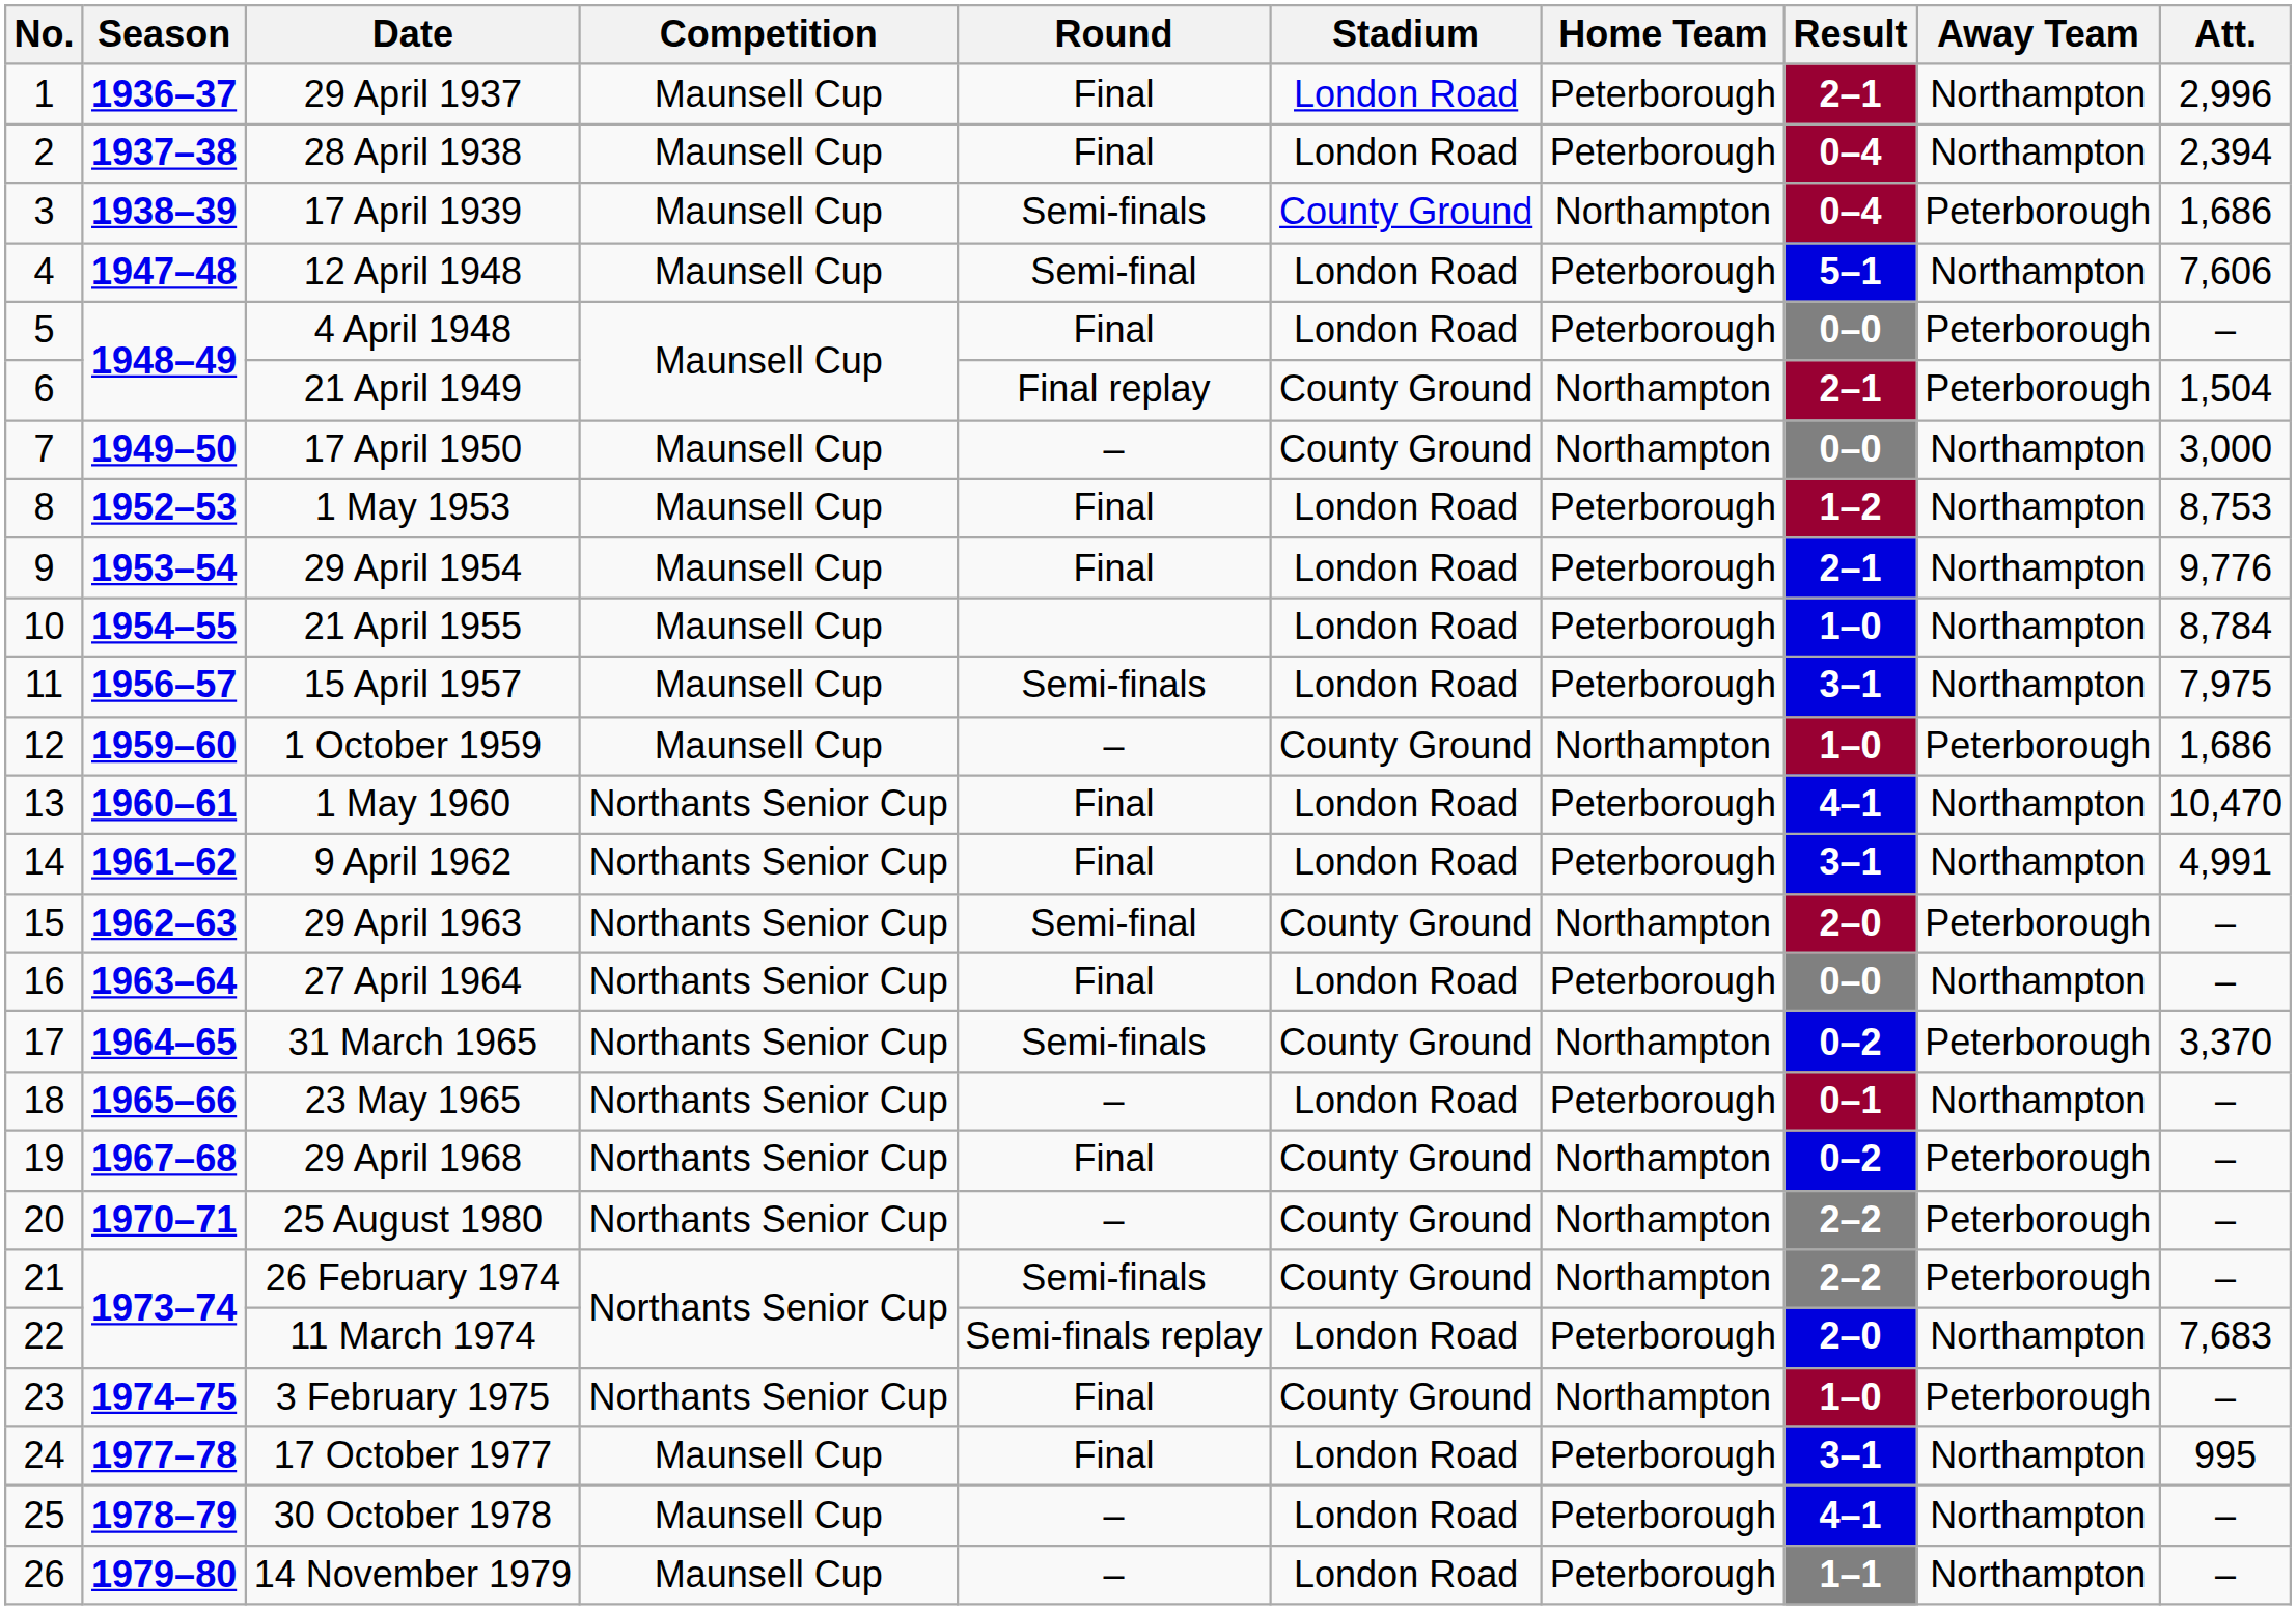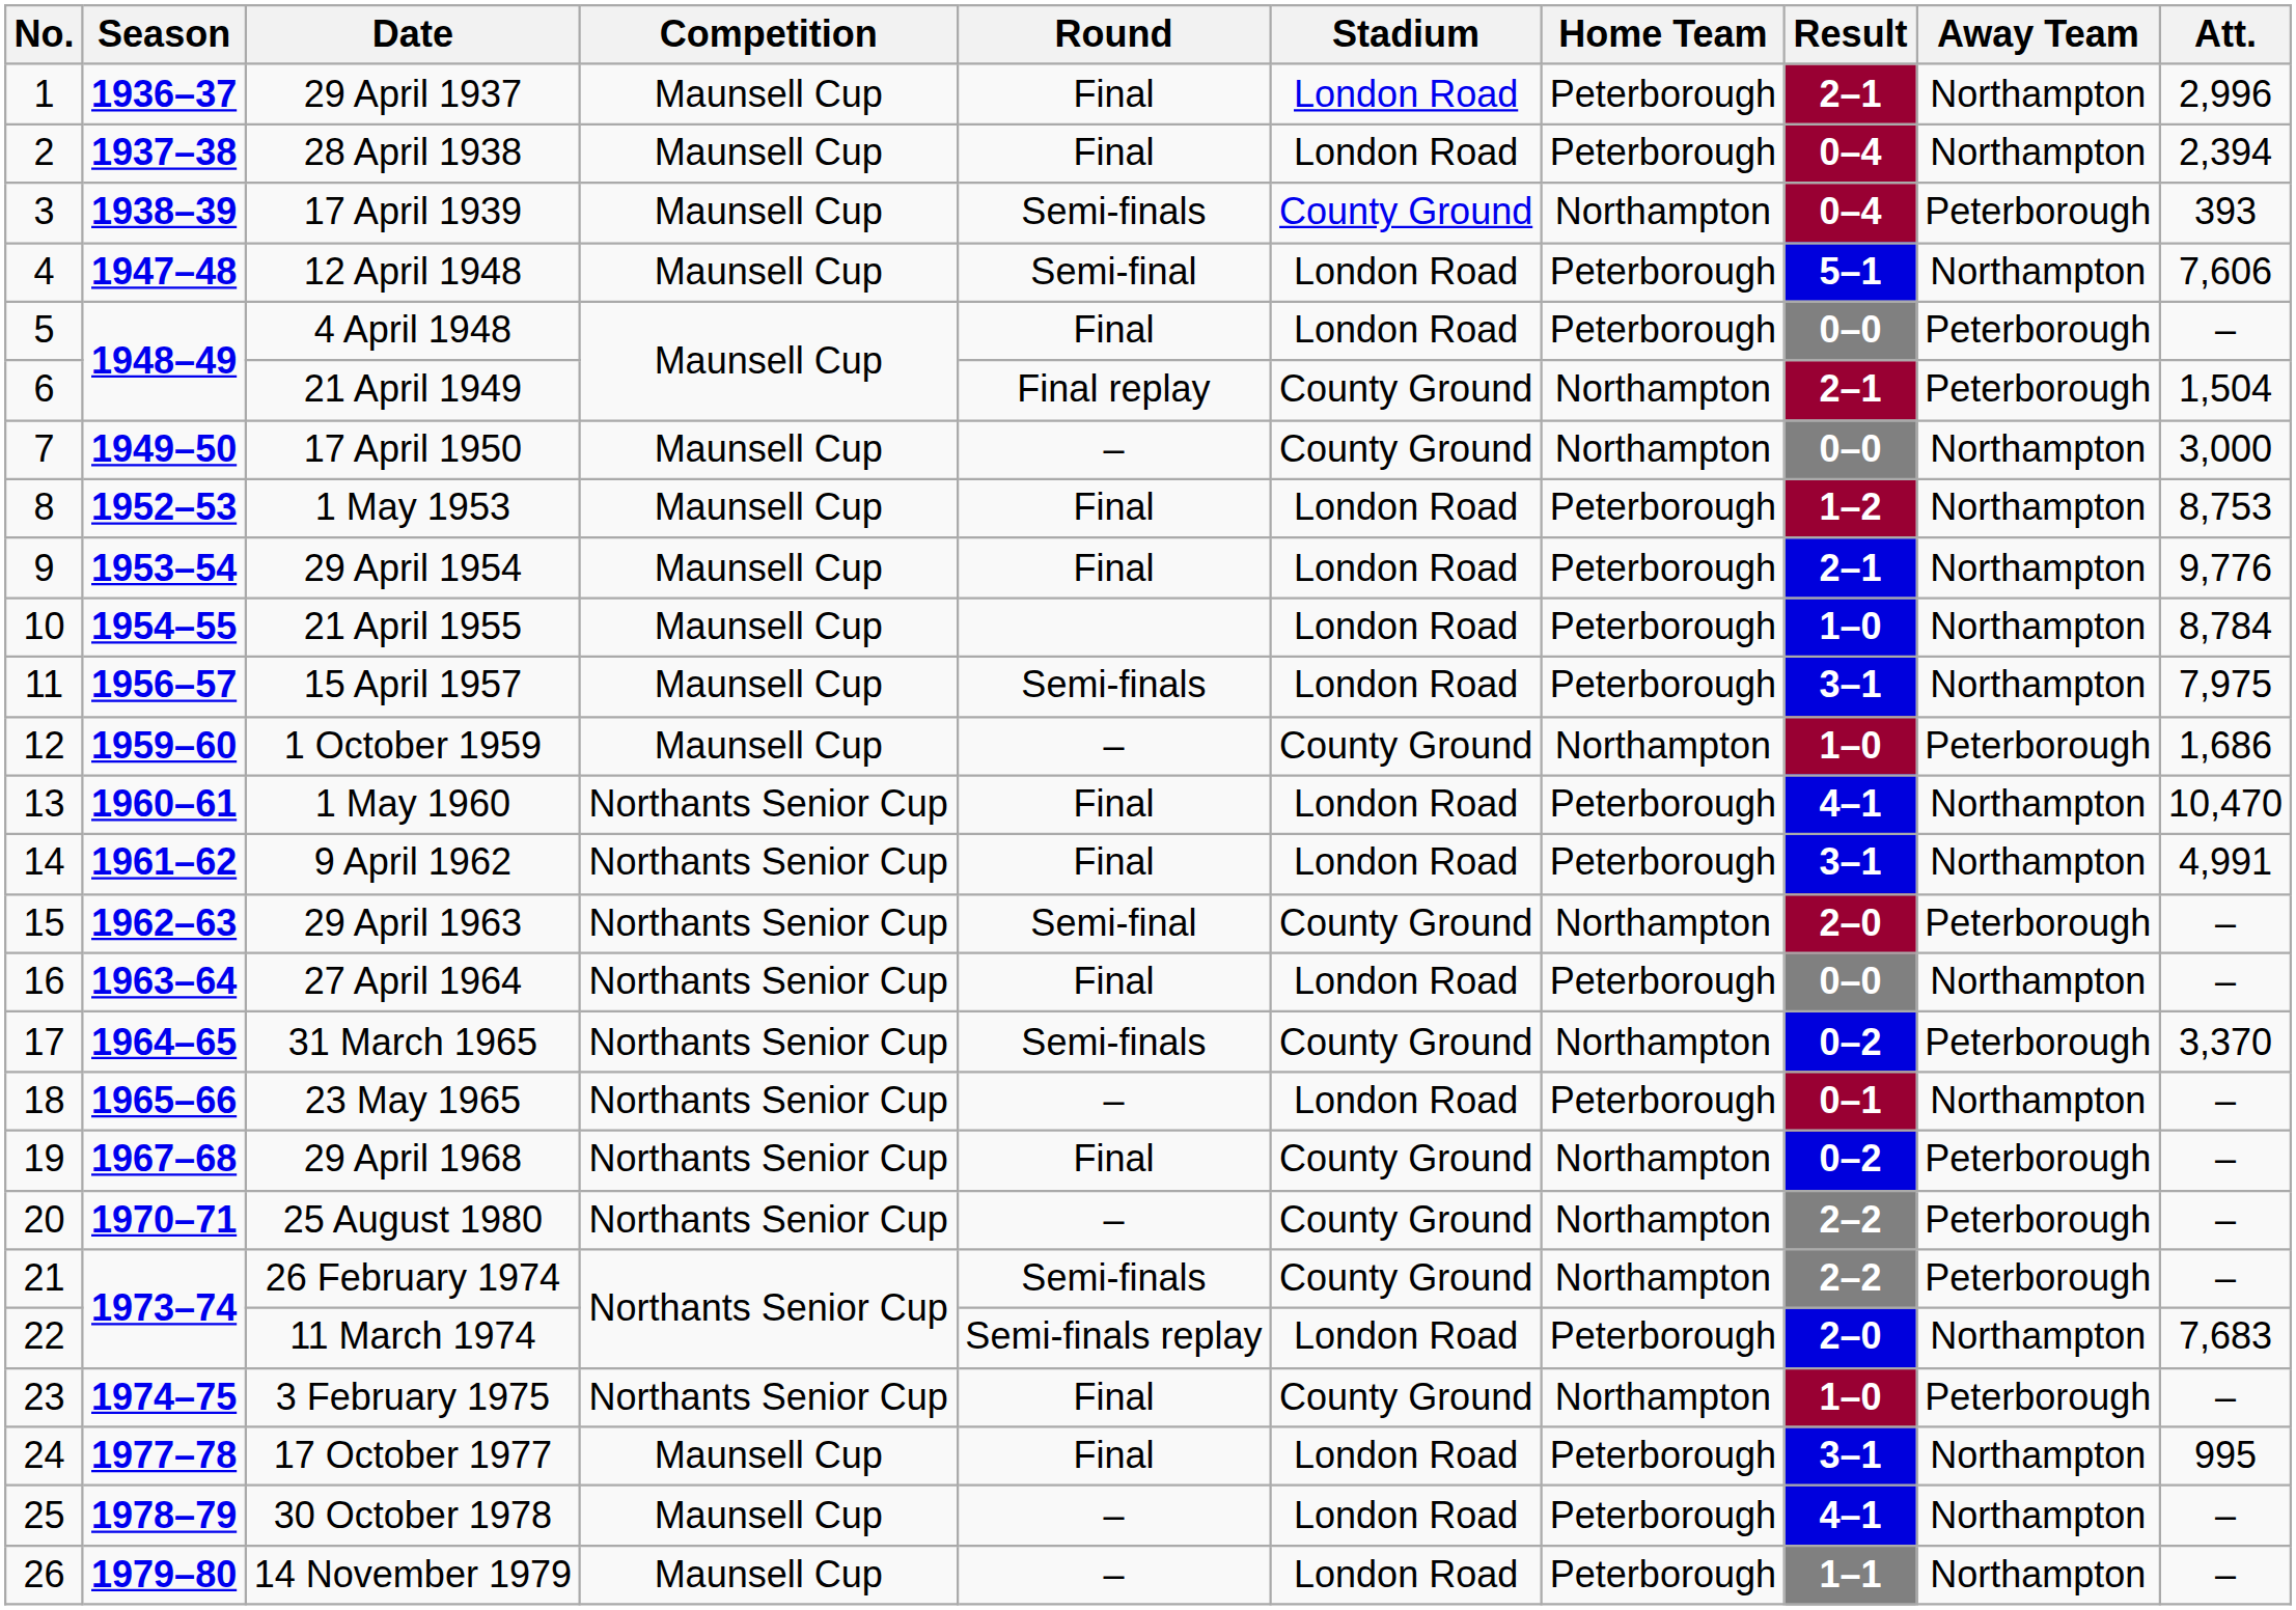 <table class="wikitable" style="text-align: center;">
 <tr>
 <th>No.</th>
 <th>Season</th>
 <th>Date</th>
 <th>Competition</th>
 <th>Round</th>
 <th>Stadium</th>
 <th>Home Team</th>
 <th>Result</th>
 <th>Away Team</th>
 <th>Att.</th>
 </tr>
 <tr>
 <td>1</td>
 <td><strong><a href='#'>1936–37</a></strong></td>
 <td>29 April 1937</td>
 <td>Maunsell Cup</td>
 <td>Final</td>
 <td><a href='#'>London Road</a></td>
 <td>Peterborough</td>
 <td style="background:#990033;color:white;"><strong>2–1</strong></td>
 <td>Northampton</td>
 <td>2,996</td>
 </tr>
 <tr>
 <td>2</td>
 <td><strong><a href='#'>1937–38</a></strong></td>
 <td>28 April 1938</td>
 <td>Maunsell Cup</td>
 <td>Final</td>
 <td>London Road</td>
 <td>Peterborough</td>
 <td style="background:#990033;color:white;"><strong>0–4</strong></td>
 <td>Northampton</td>
 <td>2,394</td>
 </tr>
 <tr>
 <td>3</td>
 <td><strong><a href='#'>1938–39</a></strong></td>
 <td>17 April 1939</td>
 <td>Maunsell Cup</td>
 <td>Semi-finals</td>
 <td><a href='#'>County Ground</a></td>
 <td>Northampton</td>
 <td style="background:#990033;color:white;"><strong>0–4</strong></td>
 <td>Peterborough</td>
-<td>1,686</td>
+<td>393</td>
 </tr>
 <tr>
 <td>4</td>
 <td><strong><a href='#'>1947–48</a></strong></td>
 <td>12 April 1948</td>
 <td>Maunsell Cup</td>
 <td>Semi-final</td>
 <td>London Road</td>
 <td>Peterborough</td>
 <td style="background:#0000dd;color:white;"><strong>5–1</strong></td>
 <td>Northampton</td>
 <td>7,606</td>
 </tr>
 <tr>
 <td>5</td>
 <td rowspan=2><strong><a href='#'>1948–49</a></strong></td>
 <td>4 April 1948</td>
 <td rowspan=2>Maunsell Cup</td>
 <td>Final</td>
 <td>London Road</td>
 <td>Peterborough</td>
 <td style="background:#808080;color:white;"><strong>0–0</strong></td>
 <td>Peterborough</td>
 <td>–</td>
 </tr>
 <tr>
 <td>6</td>
 <td>21 April 1949</td>
 <td>Final replay</td>
 <td>County Ground</td>
 <td>Northampton</td>
 <td style="background:#990033;color:white;"><strong>2–1</strong></td>
 <td>Peterborough</td>
 <td>1,504</td>
 </tr>
 <tr>
 <td>7</td>
 <td><strong><a href='#'>1949–50</a></strong></td>
 <td>17 April 1950</td>
 <td>Maunsell Cup</td>
 <td>–</td>
 <td>County Ground</td>
 <td>Northampton</td>
 <td style="background:#808080;color:white;"><strong>0–0</strong></td>
 <td>Northampton</td>
 <td>3,000</td>
 </tr>
 <tr>
 <td>8</td>
 <td><strong><a href='#'>1952–53</a></strong></td>
 <td>1 May 1953</td>
 <td>Maunsell Cup</td>
 <td>Final</td>
 <td>London Road</td>
 <td>Peterborough</td>
 <td style="background:#990033;color:white;"><strong>1–2</strong></td>
 <td>Northampton</td>
 <td>8,753</td>
 </tr>
 <tr>
 <td>9</td>
 <td><strong><a href='#'>1953–54</a></strong></td>
 <td>29 April 1954</td>
 <td>Maunsell Cup</td>
 <td>Final</td>
 <td>London Road</td>
 <td>Peterborough</td>
 <td style="background:#0000dd;color:white;"><strong>2–1</strong></td>
 <td>Northampton</td>
 <td>9,776</td>
 </tr>
 <tr>
 <td>10</td>
 <td><strong><a href='#'>1954–55</a></strong></td>
 <td>21 April 1955</td>
 <td>Maunsell Cup</td>
 <td></td>
 <td>London Road</td>
 <td>Peterborough</td>
 <td style="background:#0000dd;color:white;"><strong>1–0</strong></td>
 <td>Northampton</td>
 <td>8,784</td>
 </tr>
 <tr>
 <td>11</td>
 <td><strong><a href='#'>1956–57</a></strong></td>
 <td>15 April 1957</td>
 <td>Maunsell Cup</td>
 <td>Semi-finals</td>
 <td>London Road</td>
 <td>Peterborough</td>
 <td style="background:#0000dd;color:white;"><strong>3–1</strong></td>
 <td>Northampton</td>
 <td>7,975</td>
 </tr>
 <tr>
 <td>12</td>
 <td><strong><a href='#'>1959–60</a></strong></td>
 <td>1 October 1959</td>
 <td>Maunsell Cup</td>
 <td>–</td>
 <td>County Ground</td>
 <td>Northampton</td>
 <td style="background:#990033;color:white;"><strong>1–0</strong></td>
 <td>Peterborough</td>
 <td>1,686</td>
 </tr>
 <tr>
 <td>13</td>
 <td><strong><a href='#'>1960–61</a></strong></td>
 <td>1 May 1960</td>
 <td>Northants Senior Cup</td>
 <td>Final</td>
 <td>London Road</td>
 <td>Peterborough</td>
 <td style="background:#0000dd;color:white;"><strong>4–1</strong></td>
 <td>Northampton</td>
 <td>10,470</td>
 </tr>
 <tr>
 <td>14</td>
 <td><strong><a href='#'>1961–62</a></strong></td>
 <td>9 April 1962</td>
 <td>Northants Senior Cup</td>
 <td>Final</td>
 <td>London Road</td>
 <td>Peterborough</td>
 <td style="background:#0000dd;color:white;"><strong>3–1</strong></td>
 <td>Northampton</td>
 <td>4,991</td>
 </tr>
 <tr>
 <td>15</td>
 <td><strong><a href='#'>1962–63</a></strong></td>
 <td>29 April 1963</td>
 <td>Northants Senior Cup</td>
 <td>Semi-final</td>
 <td>County Ground</td>
 <td>Northampton</td>
 <td style="background:#990033;color:white;"><strong>2–0</strong></td>
 <td>Peterborough</td>
 <td>–</td>
 </tr>
 <tr>
 <td>16</td>
 <td><strong><a href='#'>1963–64</a></strong></td>
 <td>27 April 1964</td>
 <td>Northants Senior Cup</td>
 <td>Final</td>
 <td>London Road</td>
 <td>Peterborough</td>
 <td style="background:#808080;color:white;"><strong>0–0</strong></td>
 <td>Northampton</td>
 <td>–</td>
 </tr>
 <tr>
 <td>17</td>
 <td><strong><a href='#'>1964–65</a></strong></td>
 <td>31 March 1965</td>
 <td>Northants Senior Cup</td>
 <td>Semi-finals</td>
 <td>County Ground</td>
 <td>Northampton</td>
 <td style="background:#0000dd;color:white;"><strong>0–2</strong></td>
 <td>Peterborough</td>
 <td>3,370</td>
 </tr>
 <tr>
 <td>18</td>
 <td><strong><a href='#'>1965–66</a></strong></td>
 <td>23 May 1965</td>
 <td>Northants Senior Cup</td>
 <td>–</td>
 <td>London Road</td>
 <td>Peterborough</td>
 <td style="background:#990033;color:white;"><strong>0–1</strong></td>
 <td>Northampton</td>
 <td>–</td>
 </tr>
 <tr>
 <td>19</td>
 <td><strong><a href='#'>1967–68</a></strong></td>
 <td>29 April 1968</td>
 <td>Northants Senior Cup</td>
 <td>Final</td>
 <td>County Ground</td>
 <td>Northampton</td>
 <td style="background:#0000dd;color:white;"><strong>0–2</strong></td>
 <td>Peterborough</td>
 <td>–</td>
 </tr>
 <tr>
 <td>20</td>
 <td><strong><a href='#'>1970–71</a></strong></td>
 <td>25 August 1980</td>
 <td>Northants Senior Cup</td>
 <td>–</td>
 <td>County Ground</td>
 <td>Northampton</td>
 <td style="background:#808080;color:white;"><strong>2–2</strong></td>
 <td>Peterborough</td>
 <td>–</td>
 </tr>
 <tr>
 <td>21</td>
 <td rowspan=2><strong><a href='#'>1973–74</a></strong></td>
 <td>26 February 1974</td>
 <td rowspan=2>Northants Senior Cup</td>
 <td>Semi-finals</td>
 <td>County Ground</td>
 <td>Northampton</td>
 <td style="background:#808080;color:white;"><strong>2–2</strong></td>
 <td>Peterborough</td>
 <td>–</td>
 </tr>
 <tr>
 <td>22</td>
 <td>11 March 1974</td>
 <td>Semi-finals replay</td>
 <td>London Road</td>
 <td>Peterborough</td>
 <td style="background:#0000dd;color:white;"><strong>2–0</strong></td>
 <td>Northampton</td>
 <td>7,683</td>
 </tr>
 <tr>
 <td>23</td>
 <td><strong><a href='#'>1974–75</a></strong></td>
 <td>3 February 1975</td>
 <td>Northants Senior Cup</td>
 <td>Final</td>
 <td>County Ground</td>
 <td>Northampton</td>
 <td style="background:#990033;color:white;"><strong>1–0</strong></td>
 <td>Peterborough</td>
 <td>–</td>
 </tr>
 <tr>
 <td>24</td>
 <td><strong><a href='#'>1977–78</a></strong></td>
 <td>17 October 1977</td>
 <td>Maunsell Cup</td>
 <td>Final</td>
 <td>London Road</td>
 <td>Peterborough</td>
 <td style="background:#0000dd;color:white;"><strong>3–1</strong></td>
 <td>Northampton</td>
 <td>995</td>
 </tr>
 <tr>
 <td>25</td>
 <td><strong><a href='#'>1978–79</a></strong></td>
 <td>30 October 1978</td>
 <td>Maunsell Cup</td>
 <td>–</td>
 <td>London Road</td>
 <td>Peterborough</td>
 <td style="background:#0000dd;color:white;"><strong>4–1</strong></td>
 <td>Northampton</td>
 <td>–</td>
 </tr>
 <tr>
 <td>26</td>
 <td><strong><a href='#'>1979–80</a></strong></td>
 <td>14 November 1979</td>
 <td>Maunsell Cup</td>
 <td>–</td>
 <td>London Road</td>
 <td>Peterborough</td>
 <td style="background:#808080;color:white;"><strong>1–1</strong></td>
 <td>Northampton</td>
 <td>–</td>
 </tr>
 </table>
